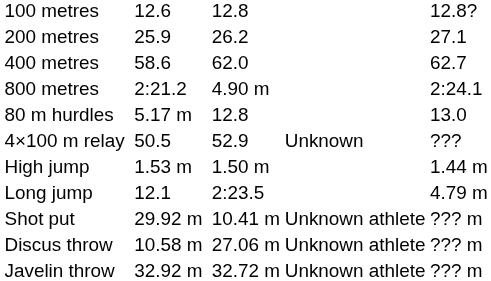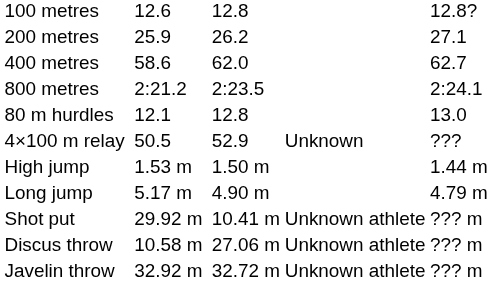 <table>
 <tr>
 <td>100 metres</td>
 <td></td>
 <td>12.6</td>
 <td></td>
 <td>12.8</td>
 <td></td>
 <td>12.8?</td>
 </tr>
 <tr>
 <td>200 metres</td>
 <td></td>
 <td>25.9</td>
 <td></td>
 <td>26.2</td>
 <td></td>
 <td>27.1</td>
 </tr>
 <tr>
 <td>400 metres</td>
 <td></td>
 <td>58.6</td>
 <td></td>
 <td>62.0</td>
 <td></td>
 <td>62.7</td>
 </tr>
 <tr>
 <td>800 metres</td>
 <td></td>
 <td>2:21.2</td>
 <td></td>
-<td>4.90 m</td>
+<td>2:23.5</td>
 <td></td>
 <td>2:24.1</td>
 </tr>
 <tr>
 <td>80 m hurdles</td>
 <td></td>
-<td>5.17 m</td>
+<td>12.1</td>
 <td></td>
 <td>12.8</td>
 <td></td>
 <td>13.0</td>
 </tr>
 <tr>
 <td>4×100 m relay</td>
 <td></td>
 <td>50.5</td>
 <td></td>
 <td>52.9</td>
 <td>Unknown</td>
 <td>???</td>
 </tr>
 <tr>
 <td>High jump</td>
 <td></td>
 <td>1.53 m</td>
 <td></td>
 <td>1.50 m</td>
 <td></td>
 <td>1.44 m</td>
 </tr>
 <tr>
 <td>Long jump</td>
 <td></td>
-<td>12.1</td>
+<td>5.17 m</td>
 <td></td>
-<td>2:23.5</td>
+<td>4.90 m</td>
 <td></td>
 <td>4.79 m</td>
 </tr>
 <tr>
 <td>Shot put</td>
 <td></td>
 <td>29.92 m</td>
 <td></td>
 <td>10.41 m</td>
 <td>Unknown athlete</td>
 <td>??? m</td>
 </tr>
 <tr>
 <td>Discus throw</td>
 <td></td>
 <td>10.58 m</td>
 <td></td>
 <td>27.06 m</td>
 <td>Unknown athlete</td>
 <td>??? m</td>
 </tr>
 <tr>
 <td>Javelin throw</td>
 <td></td>
 <td>32.92 m</td>
 <td></td>
 <td>32.72 m</td>
 <td>Unknown athlete</td>
 <td>??? m</td>
 </tr>
 </table>
